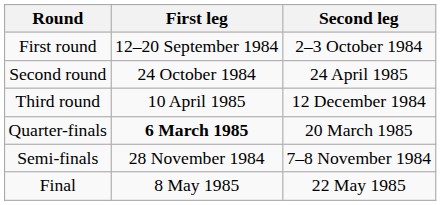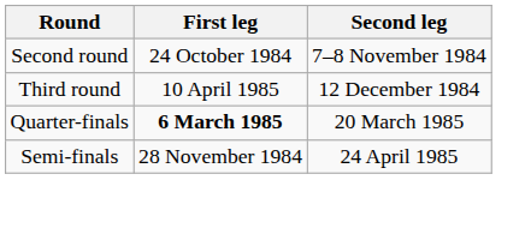 <table class="wikitable" style="text-align:center">
 <tr>
 <th>Round</th>
 <th>First leg</th>
 <th>Second leg</th>
 </tr>
 <tr>
-<td>First round</td>
-<td>12–20 September 1984</td>
-<td>2–3 October 1984</td>
-</tr>
-<tr>
 <td>Second round</td>
 <td>24 October 1984</td>
-<td>24 April 1985</td>
+<td>7–8 November 1984</td>
 </tr>
 <tr>
 <td>Third round</td>
 <td>10 April 1985</td>
 <td>12 December 1984</td>
 </tr>
 <tr>
 <td>Quarter-finals</td>
 <td><strong>6 March 1985</strong></td>
 <td>20 March 1985</td>
 </tr>
 <tr>
 <td>Semi-finals</td>
 <td>28 November 1984</td>
-<td>7–8 November 1984</td>
-</tr>
-<tr>
-<td>Final</td>
-<td>8 May 1985</td>
-<td>22 May 1985</td>
+<td>24 April 1985</td>
 </tr>
 </table>
